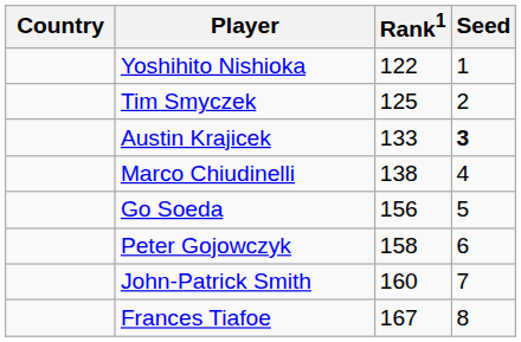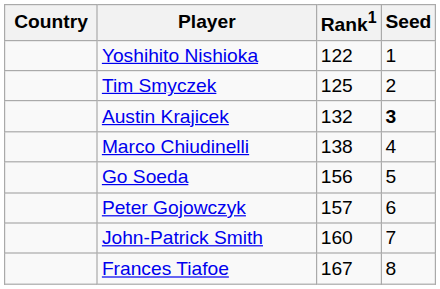 <table class="sortable wikitable">
 <tr>
 <th width="70">Country</th>
 <th width="175">Player</th>
 <th>Rank<sup>1</sup></th>
 <th>Seed</th>
 </tr>
 <tr>
 <td></td>
 <td><a href='#'>Yoshihito Nishioka</a></td>
 <td>122</td>
 <td>1</td>
 </tr>
 <tr>
 <td></td>
 <td><a href='#'>Tim Smyczek</a></td>
 <td>125</td>
 <td>2</td>
 </tr>
 <tr>
 <td></td>
 <td><a href='#'>Austin Krajicek</a></td>
-<td>133</td>
+<td>132</td>
 <td><strong>3</strong></td>
 </tr>
 <tr>
 <td></td>
 <td><a href='#'>Marco Chiudinelli</a></td>
 <td>138</td>
 <td>4</td>
 </tr>
 <tr>
 <td></td>
 <td><a href='#'>Go Soeda</a></td>
 <td>156</td>
 <td>5</td>
 </tr>
 <tr>
 <td></td>
 <td><a href='#'>Peter Gojowczyk</a></td>
-<td>158</td>
+<td>157</td>
 <td>6</td>
 </tr>
 <tr>
 <td></td>
 <td><a href='#'>John-Patrick Smith</a></td>
 <td>160</td>
 <td>7</td>
 </tr>
 <tr>
 <td></td>
 <td><a href='#'>Frances Tiafoe</a></td>
 <td>167</td>
 <td>8</td>
 </tr>
 </table>
